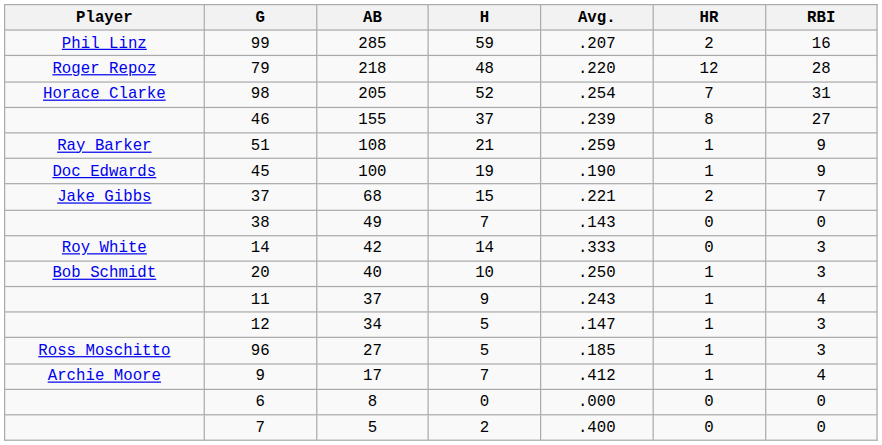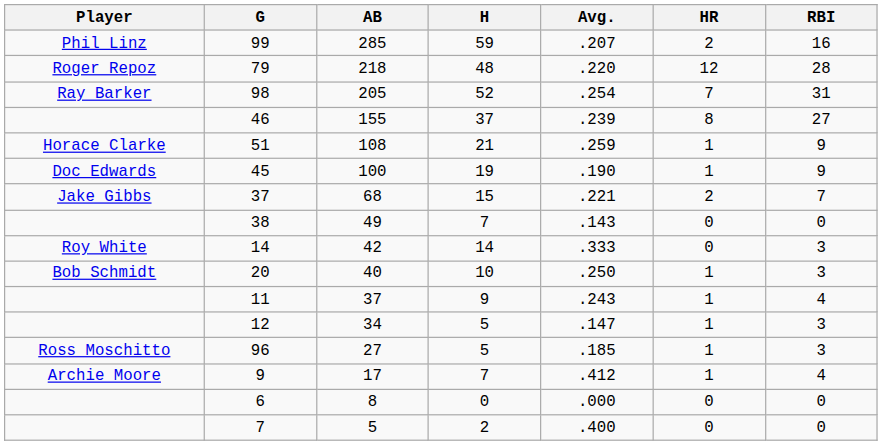 <table class="wikitable sortable">
 <tr>
 <th bgcolor="#DDDDFF" width="16%">Player</th>
 <th bgcolor="#DDDDFF" width="9%">G</th>
 <th bgcolor="#DDDDFF" width="9%">AB</th>
 <th bgcolor="#DDDDFF" width="9%">H</th>
 <th bgcolor="#DDDDFF" width="9%">Avg.</th>
 <th bgcolor="#DDDDFF" width="9%">HR</th>
 <th bgcolor="#DDDDFF" width="9%">RBI</th>
 </tr>
 <tr align="center">
 <td><a href='#'>Phil Linz</a></td>
 <td>99</td>
 <td>285</td>
 <td>59</td>
 <td>.207</td>
 <td>2</td>
 <td>16</td>
 </tr>
 <tr align="center">
 <td><a href='#'>Roger Repoz</a></td>
 <td>79</td>
 <td>218</td>
 <td>48</td>
 <td>.220</td>
 <td>12</td>
 <td>28</td>
 </tr>
 <tr align="center">
-<td><a href='#'>Horace Clarke</a></td>
+<td><a href='#'>Ray Barker</a></td>
 <td>98</td>
 <td>205</td>
 <td>52</td>
 <td>.254</td>
 <td>7</td>
 <td>31</td>
 </tr>
 <tr align="center">
 <td></td>
 <td>46</td>
 <td>155</td>
 <td>37</td>
 <td>.239</td>
 <td>8</td>
 <td>27</td>
 </tr>
 <tr align="center">
-<td><a href='#'>Ray Barker</a></td>
+<td><a href='#'>Horace Clarke</a></td>
 <td>51</td>
 <td>108</td>
 <td>21</td>
 <td>.259</td>
 <td>1</td>
 <td>9</td>
 </tr>
 <tr align="center">
 <td><a href='#'>Doc Edwards</a></td>
 <td>45</td>
 <td>100</td>
 <td>19</td>
 <td>.190</td>
 <td>1</td>
 <td>9</td>
 </tr>
 <tr align="center">
 <td><a href='#'>Jake Gibbs</a></td>
 <td>37</td>
 <td>68</td>
 <td>15</td>
 <td>.221</td>
 <td>2</td>
 <td>7</td>
 </tr>
 <tr align="center">
 <td></td>
 <td>38</td>
 <td>49</td>
 <td>7</td>
 <td>.143</td>
 <td>0</td>
 <td>0</td>
 </tr>
 <tr align="center">
 <td><a href='#'>Roy White</a></td>
 <td>14</td>
 <td>42</td>
 <td>14</td>
 <td>.333</td>
 <td>0</td>
 <td>3</td>
 </tr>
 <tr align="center">
 <td><a href='#'>Bob Schmidt</a></td>
 <td>20</td>
 <td>40</td>
 <td>10</td>
 <td>.250</td>
 <td>1</td>
 <td>3</td>
 </tr>
 <tr align="center">
 <td></td>
 <td>11</td>
 <td>37</td>
 <td>9</td>
 <td>.243</td>
 <td>1</td>
 <td>4</td>
 </tr>
 <tr align="center">
 <td></td>
 <td>12</td>
 <td>34</td>
 <td>5</td>
 <td>.147</td>
 <td>1</td>
 <td>3</td>
 </tr>
 <tr align="center">
 <td><a href='#'>Ross Moschitto</a></td>
 <td>96</td>
 <td>27</td>
 <td>5</td>
 <td>.185</td>
 <td>1</td>
 <td>3</td>
 </tr>
 <tr align="center">
 <td><a href='#'>Archie Moore</a></td>
 <td>9</td>
 <td>17</td>
 <td>7</td>
 <td>.412</td>
 <td>1</td>
 <td>4</td>
 </tr>
 <tr align="center">
 <td></td>
 <td>6</td>
 <td>8</td>
 <td>0</td>
 <td>.000</td>
 <td>0</td>
 <td>0</td>
 </tr>
 <tr align="center">
 <td></td>
 <td>7</td>
 <td>5</td>
 <td>2</td>
 <td>.400</td>
 <td>0</td>
 <td>0</td>
 </tr>
 </table>
